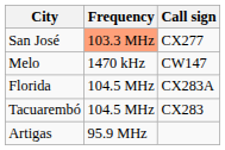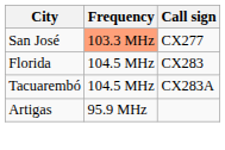 <table class="wikitable sortable">
 <tr>
 <th>City</th>
 <th>Frequency</th>
 <th>Call sign</th>
 </tr>
 <tr>
 <td>San José</td>
 <td style="background: lightsalmon;">103.3 MHz</td>
 <td>CX277</td>
 </tr>
 <tr>
-<td>Melo</td>
-<td>1470 kHz</td>
-<td>CW147</td>
-</tr>
-<tr>
 <td>Florida</td>
 <td>104.5 MHz</td>
-<td>CX283A</td>
+<td>CX283</td>
 </tr>
 <tr>
 <td>Tacuarembó</td>
 <td>104.5 MHz</td>
-<td>CX283</td>
+<td>CX283A</td>
 </tr>
 <tr>
 <td>Artigas</td>
 <td>95.9 MHz</td>
 <td></td>
 </tr>
 </table>
